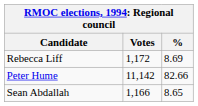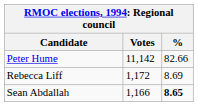 <table class="wikitable">
 <tr>
 <th colspan="3"><a href='#'>RMOC elections, 1994</a>: Regional council</th>
 </tr>
 <tr>
 <th style="width: 170px">Candidate</th>
 <th style="width: 50px">Votes</th>
 <th style="width: 40px">%</th>
 </tr>
 <tr>
+<td><a href='#'>Peter Hume</a></td>
+<td>11,142</td>
+<td>82.66</td>
+</tr>
+<tr>
 <td>Rebecca Liff</td>
 <td>1,172</td>
 <td>8.69</td>
 </tr>
 <tr>
-<td><a href='#'>Peter Hume</a></td>
-<td>11,142</td>
-<td>82.66</td>
-</tr>
-<tr>
 <td>Sean Abdallah</td>
 <td>1,166</td>
-<td>8.65</td>
+<td><strong>8.65</strong></td>
 </tr>
 </table>
